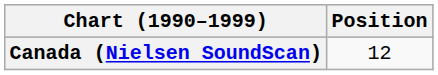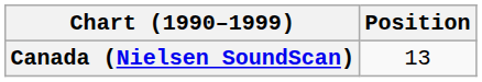 <table class="wikitable plainrowheaders" style="text-align:center">
 <tr>
 <th>Chart (1990–1999)</th>
 <th>Position</th>
 </tr>
 <tr>
 <th scope="row">Canada (<a href='#'>Nielsen SoundScan</a>)</th>
-<td>12</td>
+<td>13</td>
 </tr>
 </table>
